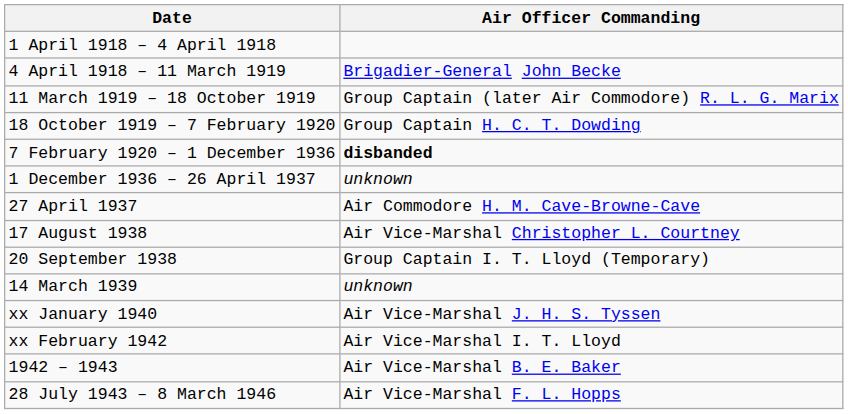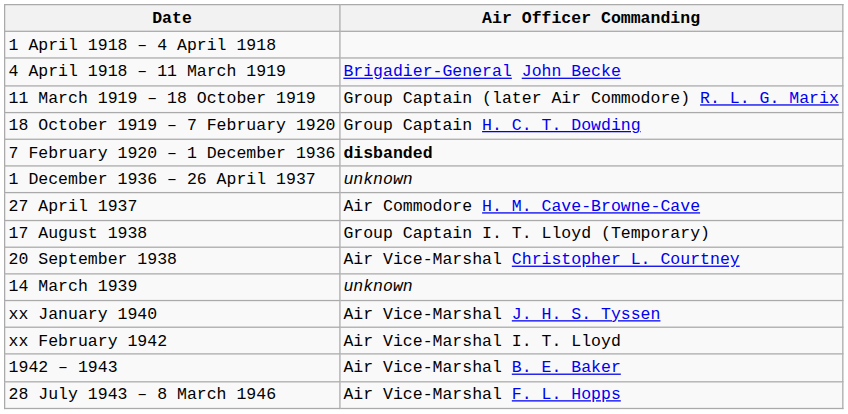 <table class="wikitable">
 <tr>
 <th>Date</th>
 <th>Air Officer Commanding</th>
 </tr>
 <tr>
 <td>1 April 1918 – 4 April 1918</td>
 <td></td>
 </tr>
 <tr>
 <td>4 April 1918 – 11 March 1919</td>
 <td><a href='#'>Brigadier-General</a> <a href='#'>John Becke</a></td>
 </tr>
 <tr>
 <td>11 March 1919 – 18 October 1919</td>
 <td>Group Captain (later Air Commodore) <a href='#'>R. L. G. Marix</a></td>
 </tr>
 <tr>
 <td>18 October 1919 – 7 February 1920</td>
 <td>Group Captain <a href='#'>H. C. T. Dowding</a></td>
 </tr>
 <tr>
 <td>7 February 1920 – 1 December 1936</td>
 <td><strong>disbanded</strong></td>
 </tr>
 <tr>
 <td>1 December 1936 – 26 April 1937</td>
 <td><em>unknown</em></td>
 </tr>
 <tr>
 <td>27 April 1937</td>
 <td>Air Commodore <a href='#'>H. M. Cave-Browne-Cave</a></td>
 </tr>
 <tr>
 <td>17 August 1938</td>
-<td>Air Vice-Marshal <a href='#'>Christopher L. Courtney</a></td>
+<td>Group Captain I. T. Lloyd (Temporary)</td>
 </tr>
 <tr>
 <td>20 September 1938</td>
-<td>Group Captain I. T. Lloyd (Temporary)</td>
+<td>Air Vice-Marshal <a href='#'>Christopher L. Courtney</a></td>
 </tr>
 <tr>
 <td>14 March 1939</td>
 <td><em>unknown</em></td>
 </tr>
 <tr>
 <td>xx January 1940</td>
 <td>Air Vice-Marshal <a href='#'>J. H. S. Tyssen</a></td>
 </tr>
 <tr>
 <td>xx February 1942</td>
 <td>Air Vice-Marshal I. T. Lloyd</td>
 </tr>
 <tr>
 <td>1942 – 1943</td>
 <td>Air Vice-Marshal <a href='#'>B. E. Baker</a></td>
 </tr>
 <tr>
 <td>28 July 1943 – 8 March 1946</td>
 <td>Air Vice-Marshal <a href='#'>F. L. Hopps</a></td>
 </tr>
 </table>
